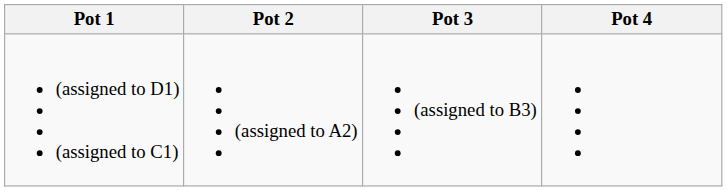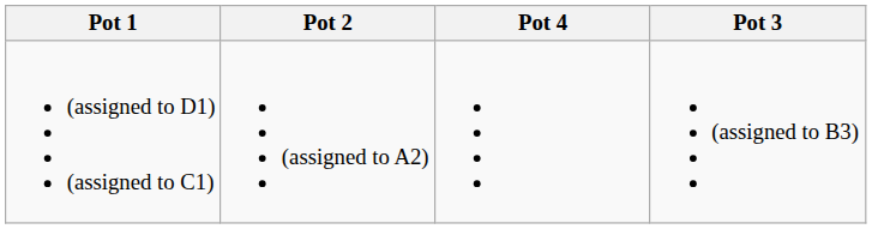 <table class="wikitable">
 <tr>
 <th width=25%>Pot 1</th>
 <th width=25%>Pot 2</th>
+<th width=25%>Pot 4</th>
 <th width=25%>Pot 3</th>
-<th width=25%>Pot 4</th>
 </tr>
 <tr style="vertical-align: top;">
 <td><br><ul><li> (assigned to D1)</li><li></li><li></li><li> (assigned to C1)</li></ul></td>
 <td><br><ul><li></li><li></li><li> (assigned to A2)</li><li></li></ul></td>
+<td><br><ul><li></li><li></li><li></li><li></li></ul></td>
 <td><br><ul><li></li><li> (assigned to B3)</li><li></li><li></li></ul></td>
-<td><br><ul><li></li><li></li><li></li><li></li></ul></td>
 </tr>
 </table>
